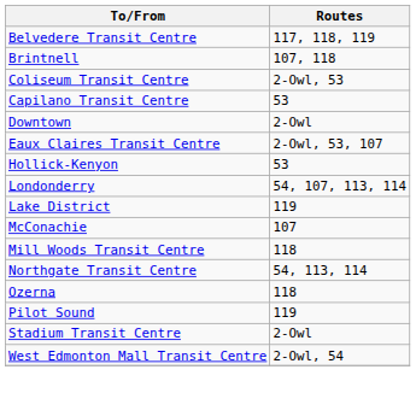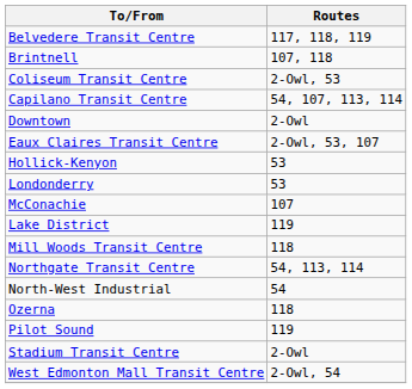 <table class="wikitable mw-collapsible mw-collapsed" style="font-size: 100%" width=align=>
 <tr>
 <th>To/From</th>
 <th>Routes</th>
 </tr>
 <tr>
 <td><a href='#'>Belvedere Transit Centre</a></td>
 <td>117, 118, 119</td>
 </tr>
 <tr>
 <td><a href='#'>Brintnell</a></td>
 <td>107, 118</td>
 </tr>
 <tr>
 <td><a href='#'>Coliseum Transit Centre</a></td>
 <td>2-Owl, 53</td>
 </tr>
 <tr>
 <td><a href='#'>Capilano Transit Centre</a></td>
-<td>53</td>
+<td>54, 107, 113, 114</td>
 </tr>
 <tr>
 <td><a href='#'>Downtown</a></td>
 <td>2-Owl</td>
 </tr>
 <tr>
 <td><a href='#'>Eaux Claires Transit Centre</a></td>
 <td>2-Owl, 53, 107</td>
 </tr>
 <tr>
 <td><a href='#'>Hollick-Kenyon</a></td>
 <td>53</td>
 </tr>
 <tr>
 <td><a href='#'>Londonderry</a></td>
-<td>54, 107, 113, 114</td>
+<td>53</td>
+</tr>
+<tr>
+<td><a href='#'>McConachie</a></td>
+<td>107</td>
 </tr>
 <tr>
 <td><a href='#'>Lake District</a></td>
 <td>119</td>
-</tr>
-<tr>
-<td><a href='#'>McConachie</a></td>
-<td>107</td>
 </tr>
 <tr>
 <td><a href='#'>Mill Woods Transit Centre</a></td>
 <td>118</td>
 </tr>
 <tr>
 <td><a href='#'>Northgate Transit Centre</a></td>
 <td>54, 113, 114</td>
+</tr>
+<tr>
+<td>North-West Industrial</td>
+<td>54</td>
 </tr>
 <tr>
 <td><a href='#'>Ozerna</a></td>
 <td>118</td>
 </tr>
 <tr>
 <td><a href='#'>Pilot Sound</a></td>
 <td>119</td>
 </tr>
 <tr>
 <td><a href='#'>Stadium Transit Centre</a></td>
 <td>2-Owl</td>
 </tr>
 <tr>
 <td><a href='#'>West Edmonton Mall Transit Centre</a></td>
 <td>2-Owl, 54</td>
 </tr>
 <tr>
 </tr>
 </table>
